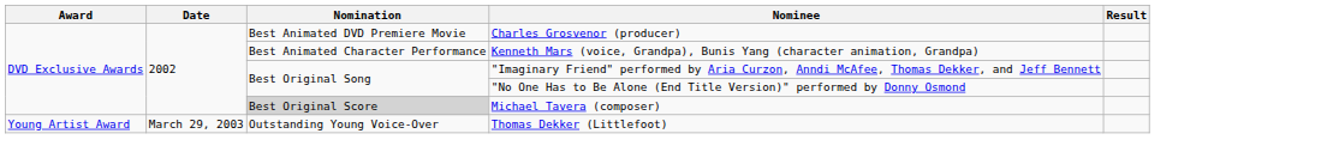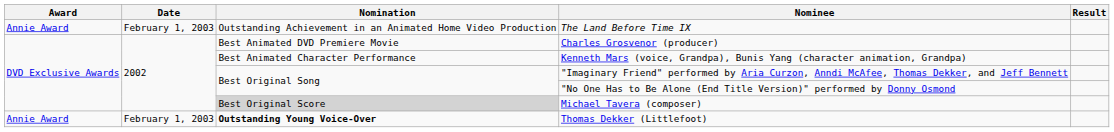 <table class="wikitable" width:100%;">
 <tr>
 <th>Award</th>
 <th>Date</th>
 <th>Nomination</th>
 <th>Nominee</th>
 <th>Result</th>
+</tr>
+<tr>
+<td><a href='#'>Annie Award</a></td>
+<td>February 1, 2003</td>
+<td>Outstanding Achievement in an Animated Home Video Production</td>
+<td><em>The Land Before Time IX</em></td>
+<td></td>
 </tr>
 <tr>
 <td rowspan=5><a href='#'>DVD Exclusive Awards</a></td>
 <td rowspan=5>2002</td>
 <td>Best Animated DVD Premiere Movie</td>
 <td><a href='#'>Charles Grosvenor</a> (producer)</td>
 <td></td>
 </tr>
 <tr>
 <td>Best Animated Character Performance</td>
 <td><a href='#'>Kenneth Mars</a> (voice, Grandpa), Bunis Yang (character animation, Grandpa)</td>
 <td></td>
 </tr>
 <tr>
 <td rowspan=2>Best Original Song</td>
 <td>"Imaginary Friend" performed by <a href='#'>Aria Curzon</a>, <a href='#'>Anndi McAfee</a>, <a href='#'>Thomas Dekker</a>, and <a href='#'>Jeff Bennett</a></td>
 <td></td>
 </tr>
 <tr>
 <td>"No One Has to Be Alone (End Title Version)" performed by <a href='#'>Donny Osmond</a></td>
 <td></td>
 </tr>
 <tr>
 <td style="background: lightgrey;">Best Original Score</td>
 <td><a href='#'>Michael Tavera</a> (composer)</td>
 <td></td>
 </tr>
 <tr>
-<td><a href='#'>Young Artist Award</a></td>
-<td>March 29, 2003</td>
-<td>Outstanding Young Voice-Over</td>
+<td><a href='#'>Annie Award</a></td>
+<td>February 1, 2003</td>
+<td><strong>Outstanding Young Voice-Over</strong></td>
 <td><a href='#'>Thomas Dekker</a> (Littlefoot)</td>
 <td></td>
 </tr>
 </table>
